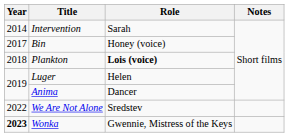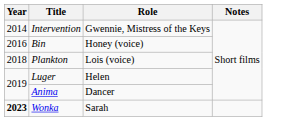 <table class="wikitable plainrowheaders unsortable">
 <tr>
 <th scope="col">Year</th>
 <th scope="col">Title</th>
 <th scope="col">Role</th>
 <th scope="col">Notes</th>
 </tr>
 <tr>
 <td>2014</td>
 <td><em>Intervention</em></td>
-<td>Sarah</td>
+<td>Gwennie, Mistress of the Keys</td>
 <td rowspan="5">Short films</td>
 </tr>
 <tr>
-<td>2017</td>
+<td>2016</td>
 <td><em>Bin</em></td>
 <td>Honey (voice)</td>
 </tr>
 <tr>
 <td>2018</td>
 <td><em>Plankton</em></td>
-<td><strong>Lois (voice)</strong></td>
+<td>Lois (voice)</td>
 </tr>
 <tr>
 <td rowspan="2">2019</td>
 <td><em>Luger</em></td>
 <td>Helen</td>
 </tr>
 <tr>
 <td><em><a href='#'>Anima</a></em></td>
 <td>Dancer</td>
 </tr>
 <tr>
-<td>2022</td>
-<td><em><a href='#'>We Are Not Alone</a></em></td>
-<td>Sredstev</td>
-<td></td>
-</tr>
-<tr>
 <td><strong>2023</strong></td>
 <td><em><a href='#'>Wonka</a></em></td>
-<td>Gwennie, Mistress of the Keys</td>
+<td>Sarah</td>
 <td></td>
 </tr>
 </table>
